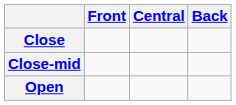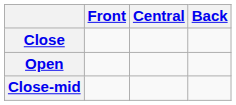 <table class="wikitable" style="text-align: center;">
 <tr>
 <th></th>
 <th><a href='#'>Front</a></th>
 <th><a href='#'>Central</a></th>
 <th><a href='#'>Back</a></th>
 </tr>
 <tr>
 <th><a href='#'>Close</a></th>
 <td>  </td>
 <td></td>
 <td>  </td>
 </tr>
 <tr>
+<th><a href='#'>Open</a></th>
+<td></td>
+<td>  </td>
+<td></td>
+</tr>
+<tr>
 <th><a href='#'>Close-mid</a></th>
 <td></td>
 <td>  </td>
 <td></td>
 </tr>
-<tr>
-<th><a href='#'>Open</a></th>
-<td></td>
-<td>  </td>
-<td></td>
-</tr>
 </table>
